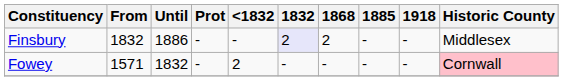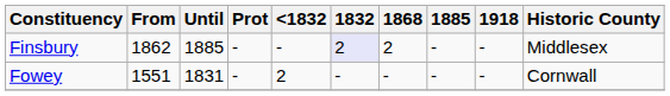 <table class="wikitable">
 <tr>
 <th>Constituency</th>
 <th>From</th>
 <th>Until</th>
 <th>Prot</th>
 <th><1832</th>
 <th>1832</th>
 <th>1868</th>
 <th>1885</th>
 <th>1918</th>
 <th>Historic County</th>
 </tr>
 <tr>
 <td><a href='#'>Finsbury</a></td>
-<td>1832</td>
-<td>1886</td>
+<td>1862</td>
+<td>1885</td>
 <td>-</td>
 <td>-</td>
 <td style="background: lavender;">2</td>
 <td>2</td>
 <td>-</td>
 <td>-</td>
 <td>Middlesex</td>
 </tr>
 <tr>
 <td><a href='#'>Fowey</a></td>
-<td>1571</td>
-<td>1832</td>
+<td>1551</td>
+<td>1831</td>
 <td>-</td>
 <td>2</td>
 <td>-</td>
 <td>-</td>
 <td>-</td>
 <td>-</td>
-<td style="background: pink;">Cornwall</td>
+<td>Cornwall</td>
 </tr>
 <tr>
 </tr>
 </table>
